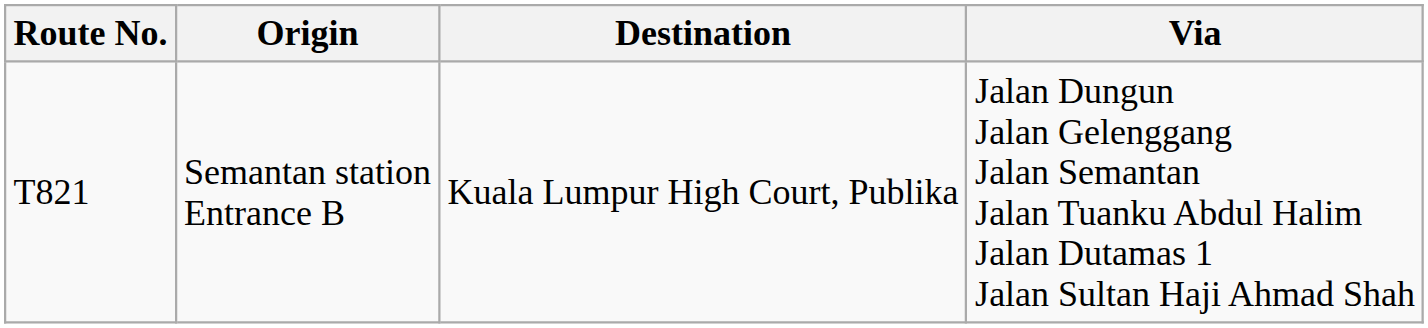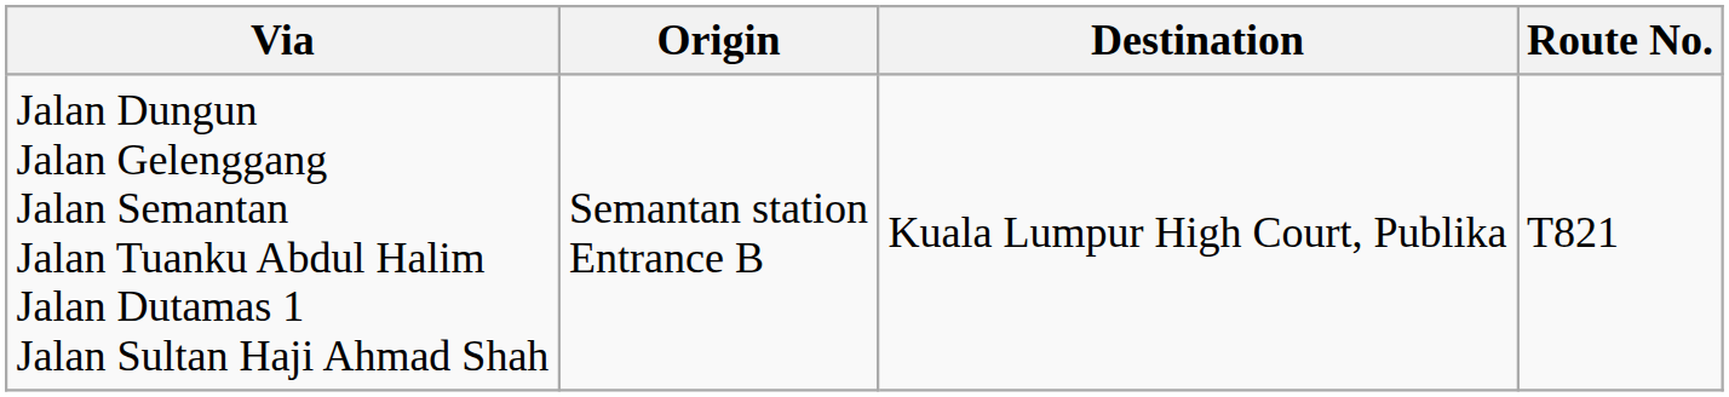 <table class="wikitable">
 <tr>
-<th>Route No.</th>
+<th>Via</th>
 <th>Origin</th>
 <th>Destination</th>
-<th>Via</th>
+<th>Route No.</th>
 </tr>
 <tr>
-<td>T821</td>
+<td>Jalan Dungun <br> Jalan Gelenggang <br> Jalan Semantan <br> Jalan Tuanku Abdul Halim <br> Jalan Dutamas 1 <br> Jalan Sultan Haji Ahmad Shah</td>
 <td> Semantan station <br>Entrance B</td>
 <td>Kuala Lumpur High Court, Publika</td>
-<td>Jalan Dungun <br> Jalan Gelenggang <br> Jalan Semantan <br> Jalan Tuanku Abdul Halim <br> Jalan Dutamas 1 <br> Jalan Sultan Haji Ahmad Shah</td>
+<td>T821</td>
 </tr>
 </table>
